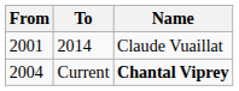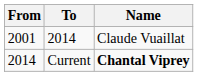 <table class="wikitable">
 <tr>
 <th>From</th>
 <th>To</th>
 <th>Name</th>
 </tr>
 <tr>
 <td>2001</td>
 <td>2014</td>
 <td>Claude Vuaillat</td>
 </tr>
 <tr>
-<td>2004</td>
+<td>2014</td>
 <td>Current</td>
 <td><strong>Chantal Viprey</strong></td>
 </tr>
 </table>
